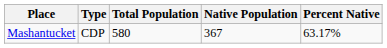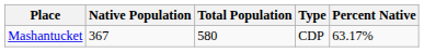 <table class="wikitable sortable">
 <tr>
 <th>Place</th>
+<th>Native Population</th>
+<th>Total Population</th>
 <th>Type</th>
-<th>Total Population</th>
-<th>Native Population</th>
 <th>Percent Native</th>
 </tr>
 <tr>
 <td><a href='#'>Mashantucket</a></td>
+<td>367</td>
+<td>580</td>
 <td>CDP</td>
-<td>580</td>
-<td>367</td>
 <td>63.17%</td>
 </tr>
 </table>
